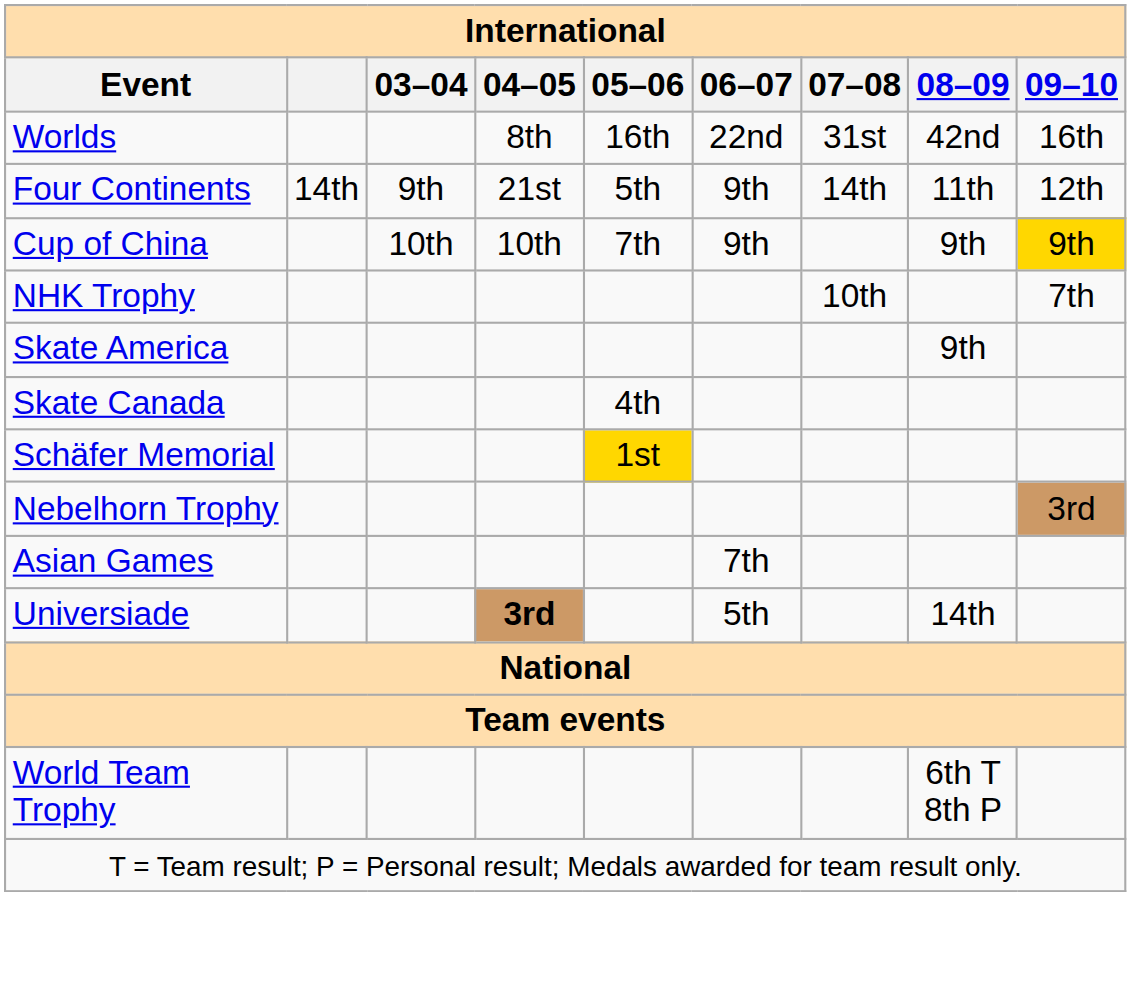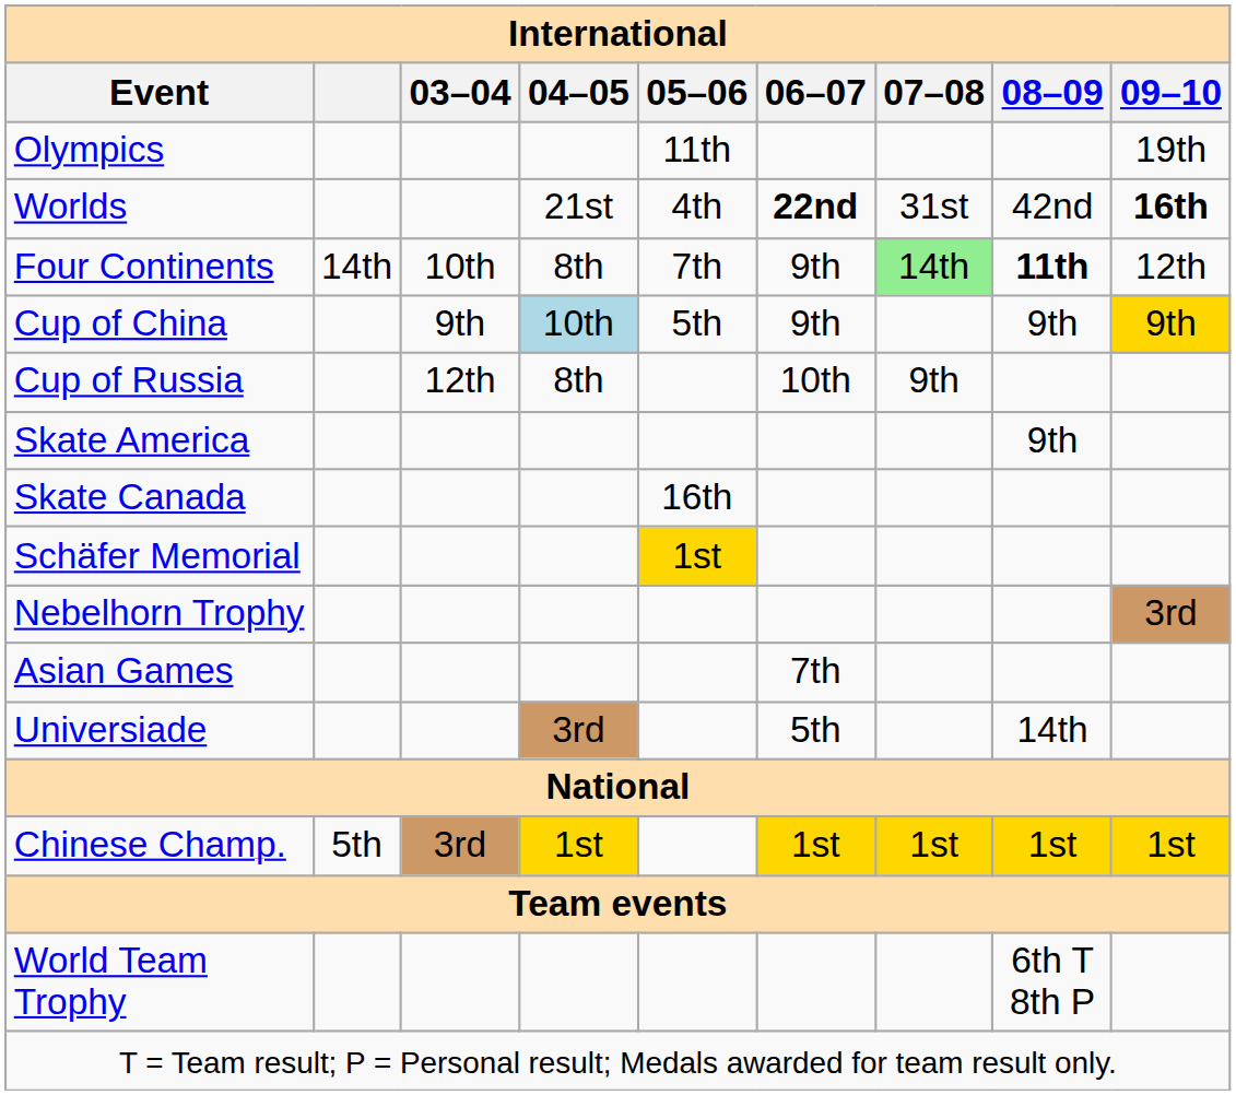 <table class="wikitable" style="text-align:center">
 <tr>
 <th style="background-color: #ffdead; " colspan=9 align=center>International</th>
 </tr>
 <tr>
 <th>Event</th>
 <th></th>
 <th>03–04</th>
 <th>04–05</th>
 <th>05–06</th>
 <th>06–07</th>
 <th>07–08</th>
 <th><a href='#'>08–09</a></th>
 <th><a href='#'>09–10</a></th>
 </tr>
 <tr>
+<td align=left><a href='#'>Olympics</a></td>
+<td></td>
+<td></td>
+<td></td>
+<td>11th</td>
+<td></td>
+<td></td>
+<td></td>
+<td>19th</td>
+</tr>
+<tr>
 <td align=left><a href='#'>Worlds</a></td>
 <td></td>
 <td></td>
-<td>8th</td>
-<td>16th</td>
-<td>22nd</td>
+<td>21st</td>
+<td>4th</td>
+<td><strong>22nd</strong></td>
 <td>31st</td>
 <td>42nd</td>
-<td>16th</td>
+<td><strong>16th</strong></td>
 </tr>
 <tr>
 <td align=left><a href='#'>Four Continents</a></td>
 <td>14th</td>
+<td>10th</td>
+<td>8th</td>
+<td>7th</td>
 <td>9th</td>
-<td>21st</td>
-<td>5th</td>
-<td>9th</td>
-<td>14th</td>
-<td>11th</td>
+<td style="background: lightgreen;">14th</td>
+<td><strong>11th</strong></td>
 <td>12th</td>
 </tr>
 <tr>
 <td align=left> <a href='#'>Cup of China</a></td>
 <td></td>
-<td>10th</td>
-<td>10th</td>
-<td>7th</td>
+<td>9th</td>
+<td style="background: lightblue;">10th</td>
+<td>5th</td>
 <td>9th</td>
 <td></td>
 <td>9th</td>
 <td style="background: gold;">9th</td>
 </tr>
 <tr>
-<td align=left> <a href='#'>NHK Trophy</a></td>
+<td align=left> <a href='#'>Cup of Russia</a></td>
+<td></td>
+<td>12th</td>
+<td>8th</td>
+<td></td>
+<td>10th</td>
+<td>9th</td>
 <td></td>
 <td></td>
-<td></td>
-<td></td>
-<td></td>
-<td>10th</td>
-<td></td>
-<td>7th</td>
 </tr>
 <tr>
 <td align=left> <a href='#'>Skate America</a></td>
 <td></td>
 <td></td>
 <td></td>
 <td></td>
 <td></td>
 <td></td>
 <td>9th</td>
 <td></td>
 </tr>
 <tr>
 <td align=left> <a href='#'>Skate Canada</a></td>
 <td></td>
 <td></td>
 <td></td>
-<td>4th</td>
+<td>16th</td>
 <td></td>
 <td></td>
 <td></td>
 <td></td>
 </tr>
 <tr>
 <td align=left><a href='#'>Schäfer Memorial</a></td>
 <td></td>
 <td></td>
 <td></td>
 <td bgcolor=gold>1st</td>
 <td></td>
 <td></td>
 <td></td>
 <td></td>
 </tr>
 <tr>
 <td align=left><a href='#'>Nebelhorn Trophy</a></td>
 <td></td>
 <td></td>
 <td></td>
 <td></td>
 <td></td>
 <td></td>
 <td></td>
 <td bgcolor=cc9966>3rd</td>
 </tr>
 <tr>
 <td align=left><a href='#'>Asian Games</a></td>
 <td></td>
 <td></td>
 <td></td>
 <td></td>
 <td>7th</td>
 <td></td>
 <td></td>
 <td></td>
 </tr>
 <tr>
 <td align=left><a href='#'>Universiade</a></td>
 <td></td>
 <td></td>
-<td bgcolor=cc9966><strong>3rd</strong></td>
+<td bgcolor=cc9966>3rd</td>
 <td></td>
 <td>5th</td>
 <td></td>
 <td>14th</td>
 <td></td>
 </tr>
 <tr>
 <th style="background-color: #ffdead; " colspan=9 align=center>National</th>
+</tr>
+<tr>
+<td align=left><a href='#'>Chinese Champ.</a></td>
+<td>5th</td>
+<td bgcolor=cc9966>3rd</td>
+<td bgcolor=gold>1st</td>
+<td></td>
+<td bgcolor=gold>1st</td>
+<td bgcolor=gold>1st</td>
+<td bgcolor=gold>1st</td>
+<td bgcolor=gold>1st</td>
 </tr>
 <tr>
 <th style="background-color: #ffdead; " colspan=9 align=center>Team events</th>
 </tr>
 <tr>
 <td align=left><a href='#'>World Team<br>Trophy</a></td>
 <td></td>
 <td></td>
 <td></td>
 <td></td>
 <td></td>
 <td></td>
 <td>6th T <br> 8th P</td>
 <td></td>
 </tr>
 <tr>
 <td colspan=9 align=center><small> T = Team result; P = Personal result; Medals awarded for team result only.</small></td>
 </tr>
 </table>
